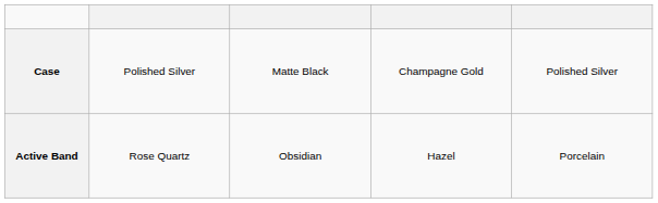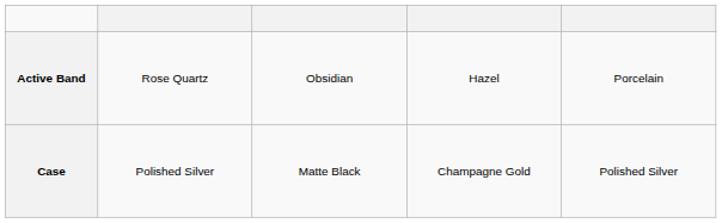 <table class="wikitable" style="text-align: center; width:60em; height:18em;">
 <tr>
 <td></td>
 <th style="width:12em;"></th>
 <th style="width:12em;"></th>
 <th style="width:12em;"></th>
 <th style="width:12em;"></th>
 </tr>
 <tr>
+<th>Active Band</th>
+<td> Rose Quartz</td>
+<td> Obsidian</td>
+<td> Hazel</td>
+<td> Porcelain</td>
+</tr>
+<tr>
 <th style="width:7em">Case</th>
 <td> Polished Silver</td>
 <td> Matte Black</td>
 <td> Champagne Gold</td>
 <td> Polished Silver</td>
 </tr>
-<tr>
-<th>Active Band</th>
-<td> Rose Quartz</td>
-<td> Obsidian</td>
-<td> Hazel</td>
-<td> Porcelain</td>
-</tr>
 </table>
